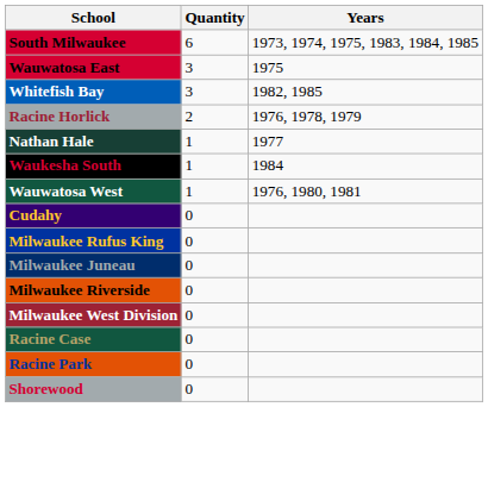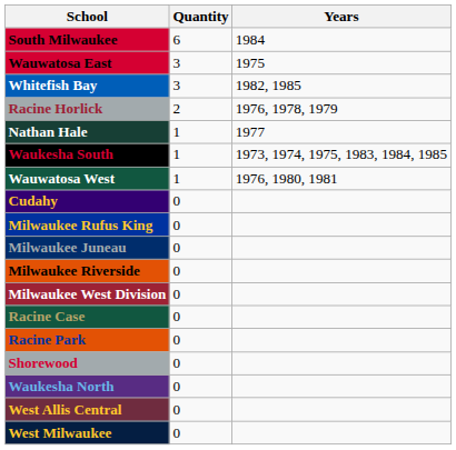 <table class="wikitable">
 <tr>
 <th>School</th>
 <th>Quantity</th>
 <th>Years</th>
 </tr>
 <tr>
 <td style="background: #d50032; color: black"><strong>South Milwaukee</strong></td>
 <td>6</td>
-<td>1973, 1974, 1975, 1983, 1984, 1985</td>
+<td>1984</td>
 </tr>
 <tr>
 <td style="background: #d50032; color: black"><strong>Wauwatosa East</strong></td>
 <td>3</td>
 <td>1975</td>
 </tr>
 <tr>
 <td style="background: #005eb8; color: white"><strong>Whitefish Bay</strong></td>
 <td>3</td>
 <td>1982, 1985</td>
 </tr>
 <tr>
 <td style="background: #a2aaad; color: #9d2235"><strong>Racine Horlick</strong></td>
 <td>2</td>
 <td>1976, 1978, 1979</td>
 </tr>
 <tr>
 <td style="background: #173f35; color: white"><strong>Nathan Hale</strong></td>
 <td>1</td>
 <td>1977</td>
 </tr>
 <tr>
 <td style="background: black; color: #d50032"><strong>Waukesha South</strong></td>
 <td>1</td>
-<td>1984</td>
+<td>1973, 1974, 1975, 1983, 1984, 1985</td>
 </tr>
 <tr>
 <td style="background: #115740; color: white"><strong>Wauwatosa West</strong></td>
 <td>1</td>
 <td>1976, 1980, 1981</td>
 </tr>
 <tr>
 <td style="background: #330072; color: #ffc72c"><strong>Cudahy</strong></td>
 <td>0</td>
 <td></td>
 </tr>
 <tr>
 <td style="background: #0032a0; color: #ffc72c"><strong>Milwaukee Rufus King</strong></td>
 <td>0</td>
 <td></td>
 </tr>
 <tr>
 <td style="background: #002d6c; color: #a2aaad"><strong>Milwaukee Juneau</strong></td>
 <td>0</td>
 <td></td>
 </tr>
 <tr>
 <td style="background: #e35205; color: black"><strong>Milwaukee Riverside</strong></td>
 <td>0</td>
 <td></td>
 </tr>
 <tr>
 <td style="background: #9d2235; color: white"><strong>Milwaukee West Division</strong></td>
 <td>0</td>
 <td></td>
 </tr>
 <tr>
 <td style="background: #115740; color: #b3a369"><strong>Racine Case</strong></td>
 <td>0</td>
 <td></td>
 </tr>
 <tr>
 <td style="background: #e35205; color: #0032a0"><strong>Racine Park</strong></td>
 <td>0</td>
 <td></td>
 </tr>
 <tr>
 <td style="background: #a2aaad; color: #d50032"><strong>Shorewood</strong></td>
 <td>0</td>
 <td></td>
 </tr>
+<tr>
+<td style="background: #582c83; color: #69b3e7"><strong>Waukesha North</strong></td>
+<td>0</td>
+<td></td>
+</tr>
+<tr>
+<td style="background: #6f2c3f; color: #ffc72c"><strong>West Allis Central</strong></td>
+<td>0</td>
+<td></td>
+</tr>
+<tr>
+<td style="background: #041e42; color: #ffc72c"><strong>West Milwaukee</strong></td>
+<td>0</td>
+<td></td>
+</tr>
 </table>
